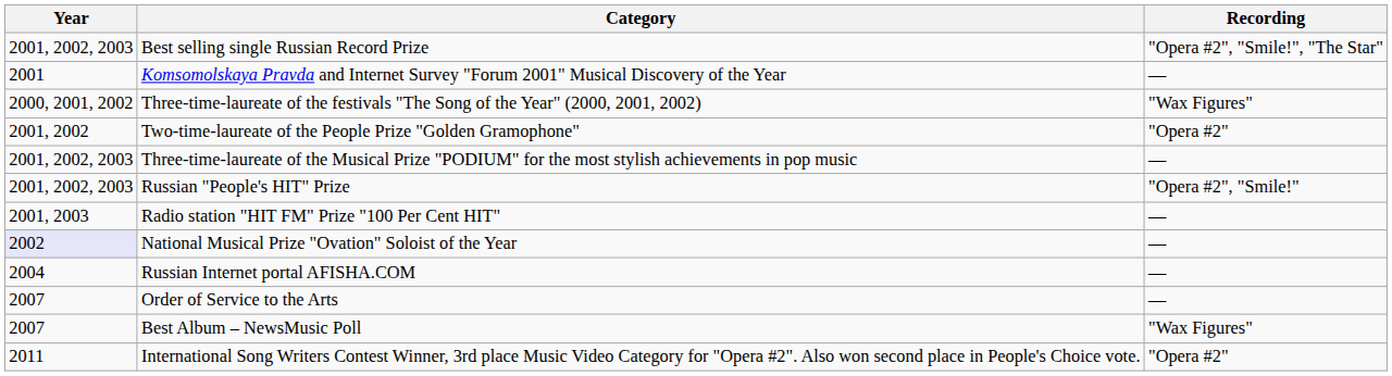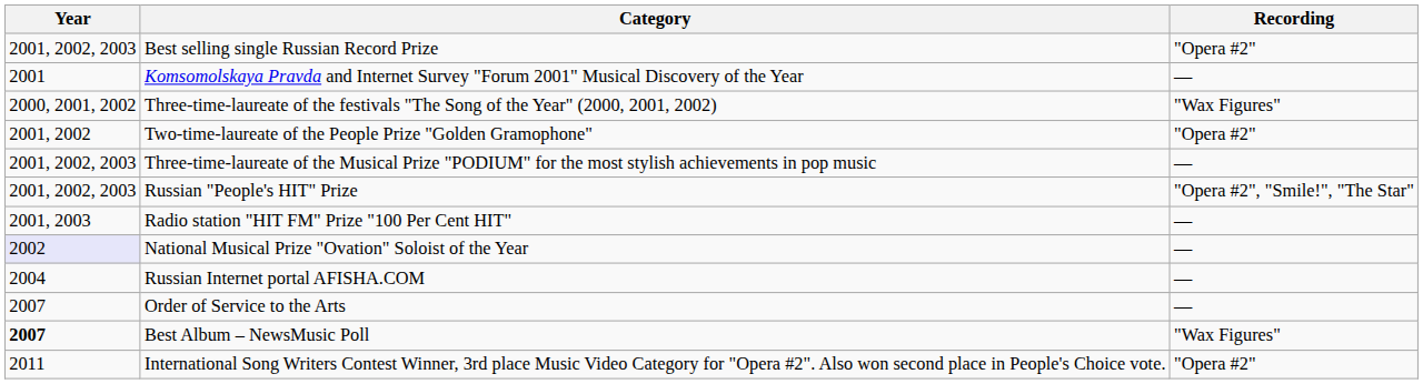 <table class="wikitable">
 <tr>
 <th>Year</th>
 <th>Category</th>
 <th>Recording</th>
 </tr>
 <tr>
 <td>2001, 2002, 2003</td>
 <td>Best selling single Russian Record Prize</td>
-<td>"Opera #2", "Smile!", "The Star"</td>
+<td>"Opera #2"</td>
 </tr>
 <tr>
 <td>2001</td>
 <td><em><a href='#'>Komsomolskaya Pravda</a></em> and Internet Survey "Forum 2001" Musical Discovery of the Year</td>
 <td>—</td>
 </tr>
 <tr>
 <td>2000, 2001, 2002</td>
 <td>Three-time-laureate of the festivals "The Song of the Year" (2000, 2001, 2002)</td>
 <td>"Wax Figures"</td>
 </tr>
 <tr "Wax Figures">
 <td>2001, 2002</td>
 <td>Two-time-laureate of the People Prize "Golden Gramophone"</td>
 <td>"Opera #2"</td>
 </tr>
 <tr>
 <td>2001, 2002, 2003</td>
 <td>Three-time-laureate of the Musical Prize "PODIUM" for the most stylish achievements in pop music</td>
 <td>—</td>
 </tr>
 <tr>
 <td>2001, 2002, 2003</td>
 <td>Russian "People's HIT" Prize</td>
-<td>"Opera #2", "Smile!"</td>
+<td>"Opera #2", "Smile!", "The Star"</td>
 </tr>
 <tr>
 <td>2001, 2003</td>
 <td>Radio station "HIT FM" Prize "100 Per Cent HIT"</td>
 <td>—</td>
 </tr>
 <tr>
 <td style="background: lavender;">2002</td>
 <td>National Musical Prize "Ovation" Soloist of the Year</td>
 <td>—</td>
 </tr>
 <tr>
 <td>2004</td>
 <td>Russian Internet portal AFISHA.COM</td>
 <td>—</td>
 </tr>
 <tr>
 <td>2007</td>
 <td>Order of Service to the Arts</td>
 <td>—</td>
 </tr>
 <tr>
-<td>2007</td>
+<td><strong>2007</strong></td>
 <td>Best Album – NewsMusic Poll</td>
 <td>"Wax Figures"</td>
 </tr>
 <tr>
 <td>2011</td>
 <td>International Song Writers Contest Winner, 3rd place Music Video Category for "Opera #2". Also won second place in People's Choice vote.</td>
 <td>"Opera #2"</td>
 </tr>
 </table>
